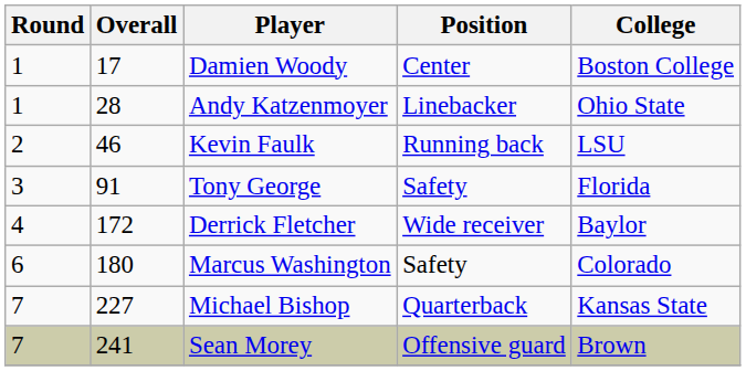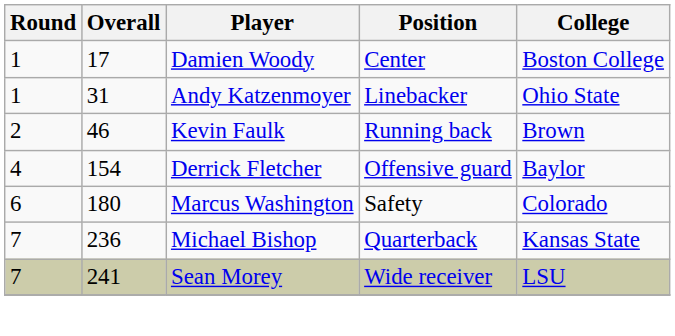 <table class="wikitable" align="center">
 <tr>
 <th>Round</th>
 <th>Overall</th>
 <th>Player</th>
 <th>Position</th>
 <th>College</th>
 </tr>
 <tr>
 <td>1</td>
 <td>17</td>
 <td><a href='#'>Damien Woody</a></td>
 <td><a href='#'>Center</a></td>
 <td><a href='#'>Boston College</a></td>
 </tr>
 <tr>
 <td>1</td>
-<td>28</td>
+<td>31</td>
 <td><a href='#'>Andy Katzenmoyer</a></td>
 <td><a href='#'>Linebacker</a></td>
 <td><a href='#'>Ohio State</a></td>
 </tr>
 <tr>
 <td>2</td>
 <td>46</td>
 <td><a href='#'>Kevin Faulk</a></td>
 <td><a href='#'>Running back</a></td>
-<td><a href='#'>LSU</a></td>
-</tr>
-<tr>
-<td>3</td>
-<td>91</td>
-<td><a href='#'>Tony George</a></td>
-<td><a href='#'>Safety</a></td>
-<td><a href='#'>Florida</a></td>
+<td><a href='#'>Brown</a></td>
 </tr>
 <tr>
 <td>4</td>
-<td>172</td>
+<td>154</td>
 <td><a href='#'>Derrick Fletcher</a></td>
-<td><a href='#'>Wide receiver</a></td>
+<td><a href='#'>Offensive guard</a></td>
 <td><a href='#'>Baylor</a></td>
 </tr>
 <tr>
 <td>6</td>
 <td>180</td>
 <td><a href='#'>Marcus Washington</a></td>
 <td>Safety</td>
 <td><a href='#'>Colorado</a></td>
 </tr>
 <tr>
 <td>7</td>
-<td>227</td>
+<td>236</td>
 <td><a href='#'>Michael Bishop</a></td>
 <td><a href='#'>Quarterback</a></td>
 <td><a href='#'>Kansas State</a></td>
 </tr>
 <tr bgcolor=#ccccaa |>
 <td>7</td>
 <td>241</td>
 <td><a href='#'>Sean Morey</a></td>
-<td><a href='#'>Offensive guard</a></td>
-<td><a href='#'>Brown</a></td>
+<td><a href='#'>Wide receiver</a></td>
+<td><a href='#'>LSU</a></td>
 </tr>
 <tr>
 </tr>
 </table>
